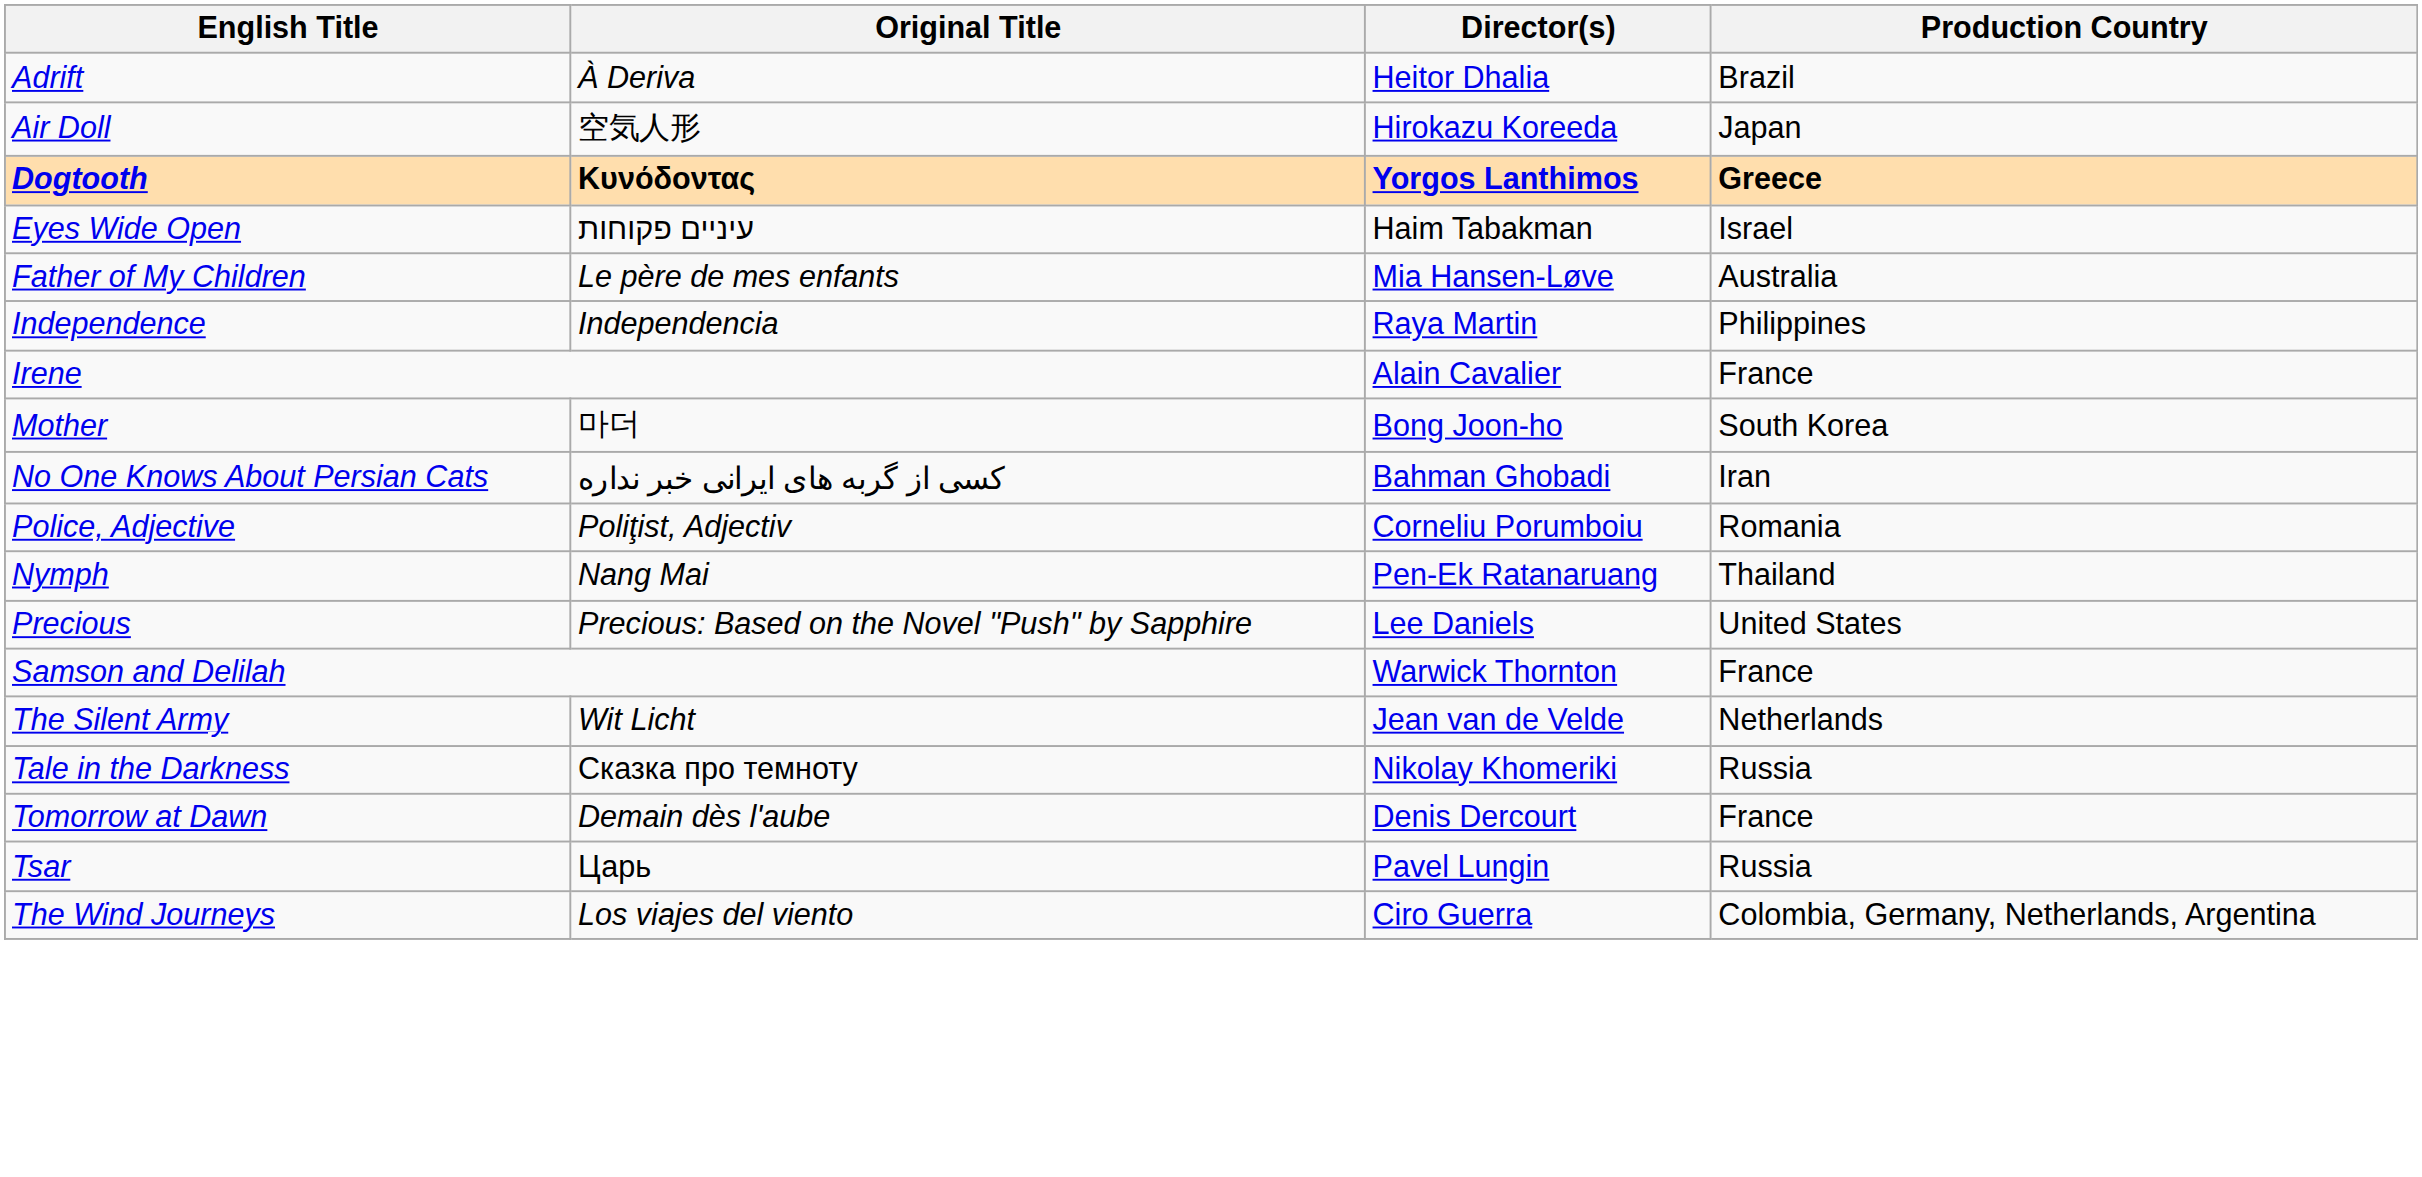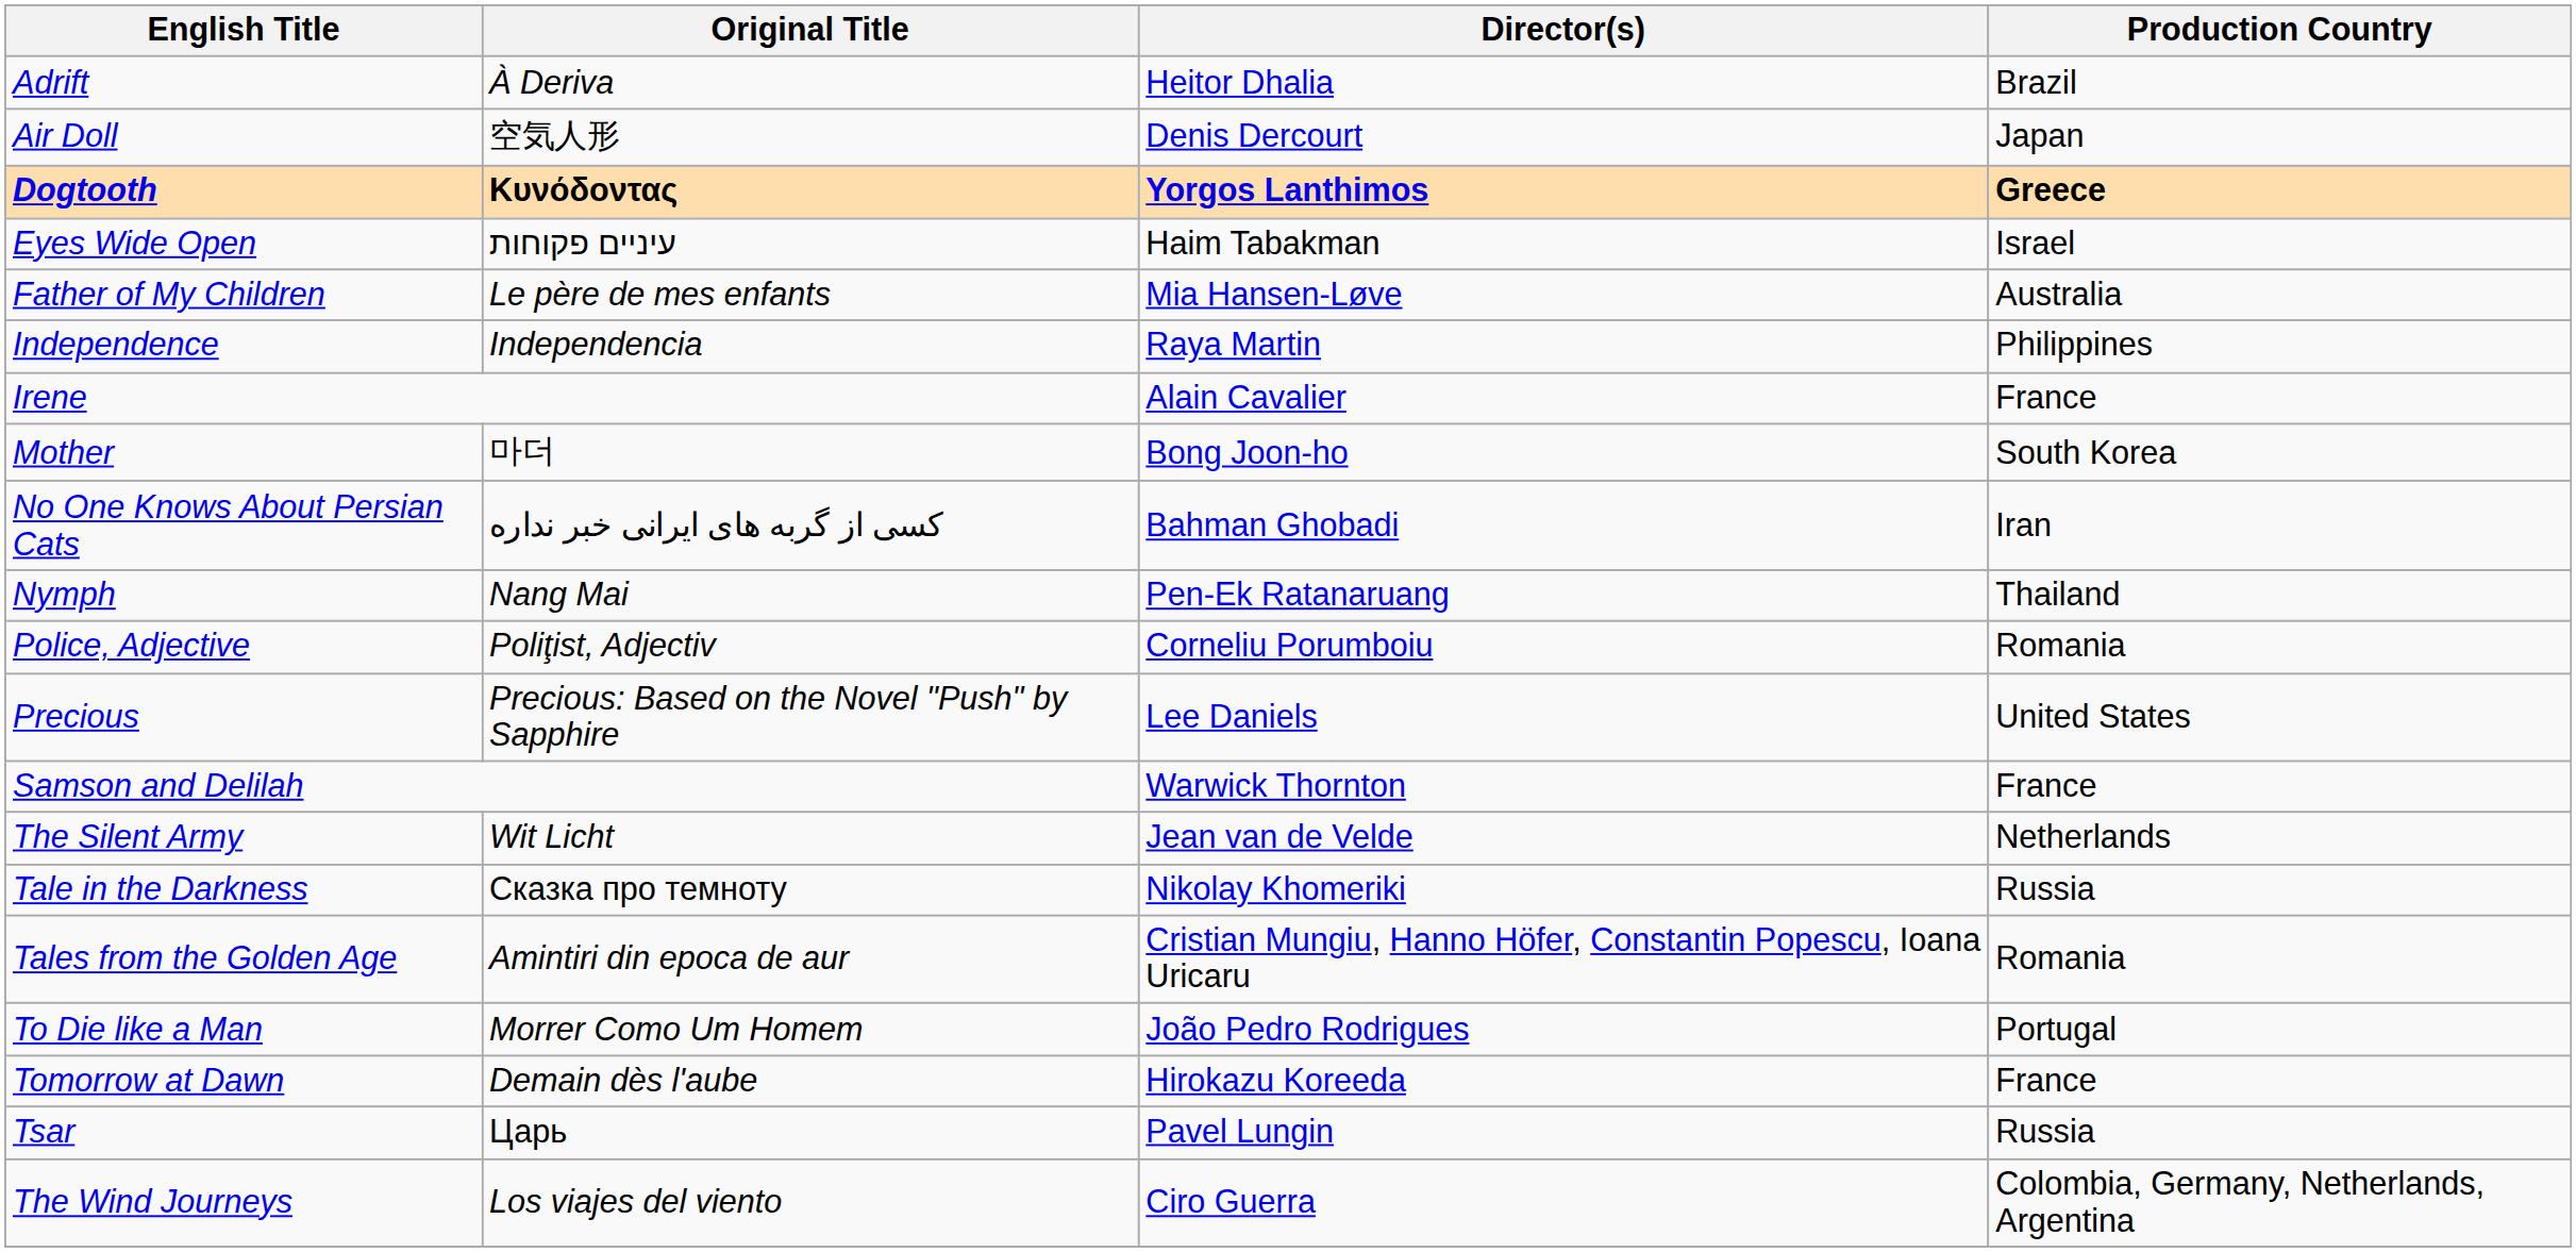 <table class="wikitable" width="100%" cellpadding="5">
 <tr>
 <th scope="col">English Title</th>
 <th scope="col">Original Title</th>
 <th scope="col">Director(s)</th>
 <th scope="col">Production Country</th>
 </tr>
 <tr>
 <td><em><a href='#'>Adrift</a></em></td>
 <td data-sort-value="A Deriva"><em>À Deriva</em></td>
 <td data-sort-value="Dhalia"><a href='#'>Heitor Dhalia</a></td>
 <td>Brazil</td>
 </tr>
 <tr>
 <td><em><a href='#'>Air Doll</a></em></td>
 <td>空気人形</td>
-<td data-sort-value="Koreeda"><a href='#'>Hirokazu Koreeda</a></td>
+<td data-sort-value="Dercourt"><a href='#'>Denis Dercourt</a></td>
 <td>Japan</td>
 </tr>
 <tr style="background:#FFDEAD">
 <td><em><a href='#'><strong>Dogtooth</strong></a></em></td>
 <td data-sort-value="Kynodontas"><strong>Κυνόδοντας</strong></td>
 <td data-sort-value="Lanthimos"><strong><a href='#'>Yorgos Lanthimos</a></strong></td>
 <td><strong>Greece</strong></td>
 </tr>
 <tr>
 <td><em><a href='#'>Eyes Wide Open</a></em></td>
 <td data-sort-value="Einayim">עיניים פקוחות</td>
 <td data-sort-value="Tabakman">Haim Tabakman</td>
 <td>Israel</td>
 </tr>
 <tr>
 <td><em><a href='#'>Father of My Children</a></em></td>
 <td data-sort-value="pere de"><em>Le père de mes enfants</em></td>
 <td data-sort-value="Hansen-Løve"><a href='#'>Mia Hansen-Løve</a></td>
 <td>Australia</td>
 </tr>
 <tr>
 <td><em><a href='#'>Independence</a></em></td>
 <td><em>Independencia</em></td>
 <td data-sort-value="Martin"><a href='#'>Raya Martin</a></td>
 <td>Philippines</td>
 </tr>
 <tr>
 <td colspan="2"><em><a href='#'>Irene</a></em></td>
 <td data-sort-value="Cavalier"><a href='#'>Alain Cavalier</a></td>
 <td>France</td>
 </tr>
 <tr>
 <td><em><a href='#'>Mother</a></em></td>
 <td data-sort-value="Madeo">마더</td>
 <td data-sort-value="Joon-ho"><a href='#'>Bong Joon-ho</a></td>
 <td>South Korea</td>
 </tr>
 <tr>
 <td><em><a href='#'>No One Knows About Persian Cats</a></em></td>
 <td data-sort-value="Kasi az">کسی از گربه های ایرانی خبر نداره</td>
 <td data-sort-value="Ghobadi"><a href='#'>Bahman Ghobadi</a></td>
 <td>Iran</td>
 </tr>
 <tr>
+<td><em><a href='#'>Nymph</a></em></td>
+<td><em>Nang Mai</em></td>
+<td data-sort-value="Ratanaruang"><a href='#'>Pen-Ek Ratanaruang</a></td>
+<td>Thailand</td>
+</tr>
+<tr>
 <td><em><a href='#'>Police, Adjective</a></em></td>
 <td><em>Poliţist, Adjectiv</em></td>
 <td data-sort-value="Porumboiu"><a href='#'>Corneliu Porumboiu</a></td>
 <td>Romania</td>
-</tr>
-<tr>
-<td><em><a href='#'>Nymph</a></em></td>
-<td><em>Nang Mai</em></td>
-<td data-sort-value="Ratanaruang"><a href='#'>Pen-Ek Ratanaruang</a></td>
-<td>Thailand</td>
 </tr>
 <tr>
 <td><em><a href='#'>Precious</a></em></td>
 <td><em>Precious: Based on the Novel "Push" by Sapphire</em></td>
 <td data-sort-value="Daniels"><a href='#'>Lee Daniels</a></td>
 <td>United States</td>
 </tr>
 <tr>
 <td colspan="2"><em><a href='#'>Samson and Delilah</a></em></td>
 <td data-sort-value="Thornton"><a href='#'>Warwick Thornton</a></td>
 <td>France</td>
 </tr>
 <tr>
 <td data-sort-value="Silent Army"><em><a href='#'>The Silent Army</a></em></td>
 <td><em>Wit Licht</em></td>
 <td data-sort-value="van de Velde"><a href='#'>Jean van de Velde</a></td>
 <td>Netherlands</td>
 </tr>
 <tr>
 <td><em><a href='#'>Tale in the Darkness</a></em></td>
 <td>Сказка про темноту</td>
 <td data-sort-value="Khomeriki"><a href='#'>Nikolay Khomeriki</a></td>
 <td>Russia</td>
 </tr>
 <tr>
+<td><em><a href='#'>Tales from the Golden Age</a></em></td>
+<td><em>Amintiri din epoca de aur</em></td>
+<td data-sort-value="Mungiu"><a href='#'>Cristian Mungiu</a>, <a href='#'>Hanno Höfer</a>, <a href='#'>Constantin Popescu</a>, Ioana Uricaru</td>
+<td>Romania</td>
+</tr>
+<tr>
+<td><em><a href='#'>To Die like a Man</a></em></td>
+<td><em>Morrer Como Um Homem</em></td>
+<td data-sort-value="Rodrigues"><a href='#'>João Pedro Rodrigues</a></td>
+<td>Portugal</td>
+</tr>
+<tr>
 <td><em><a href='#'>Tomorrow at Dawn</a></em></td>
 <td><em>Demain dès l'aube</em></td>
-<td data-sort-value="Dercourt"><a href='#'>Denis Dercourt</a></td>
+<td data-sort-value="Koreeda"><a href='#'>Hirokazu Koreeda</a></td>
 <td>France</td>
 </tr>
 <tr>
 <td><em><a href='#'>Tsar</a></em></td>
 <td data-sort-value="Tsar">Царь</td>
 <td data-sort-value="Lungin"><a href='#'>Pavel Lungin</a></td>
 <td>Russia</td>
 </tr>
 <tr>
 <td data-sort-value="Wind Journeys"><em><a href='#'>The Wind Journeys</a></em></td>
 <td data-sort-value="viajes del"><em>Los viajes del viento</em></td>
 <td data-sort-value="Guerra"><a href='#'>Ciro Guerra</a></td>
 <td>Colombia, Germany, Netherlands, Argentina</td>
 </tr>
 </table>
